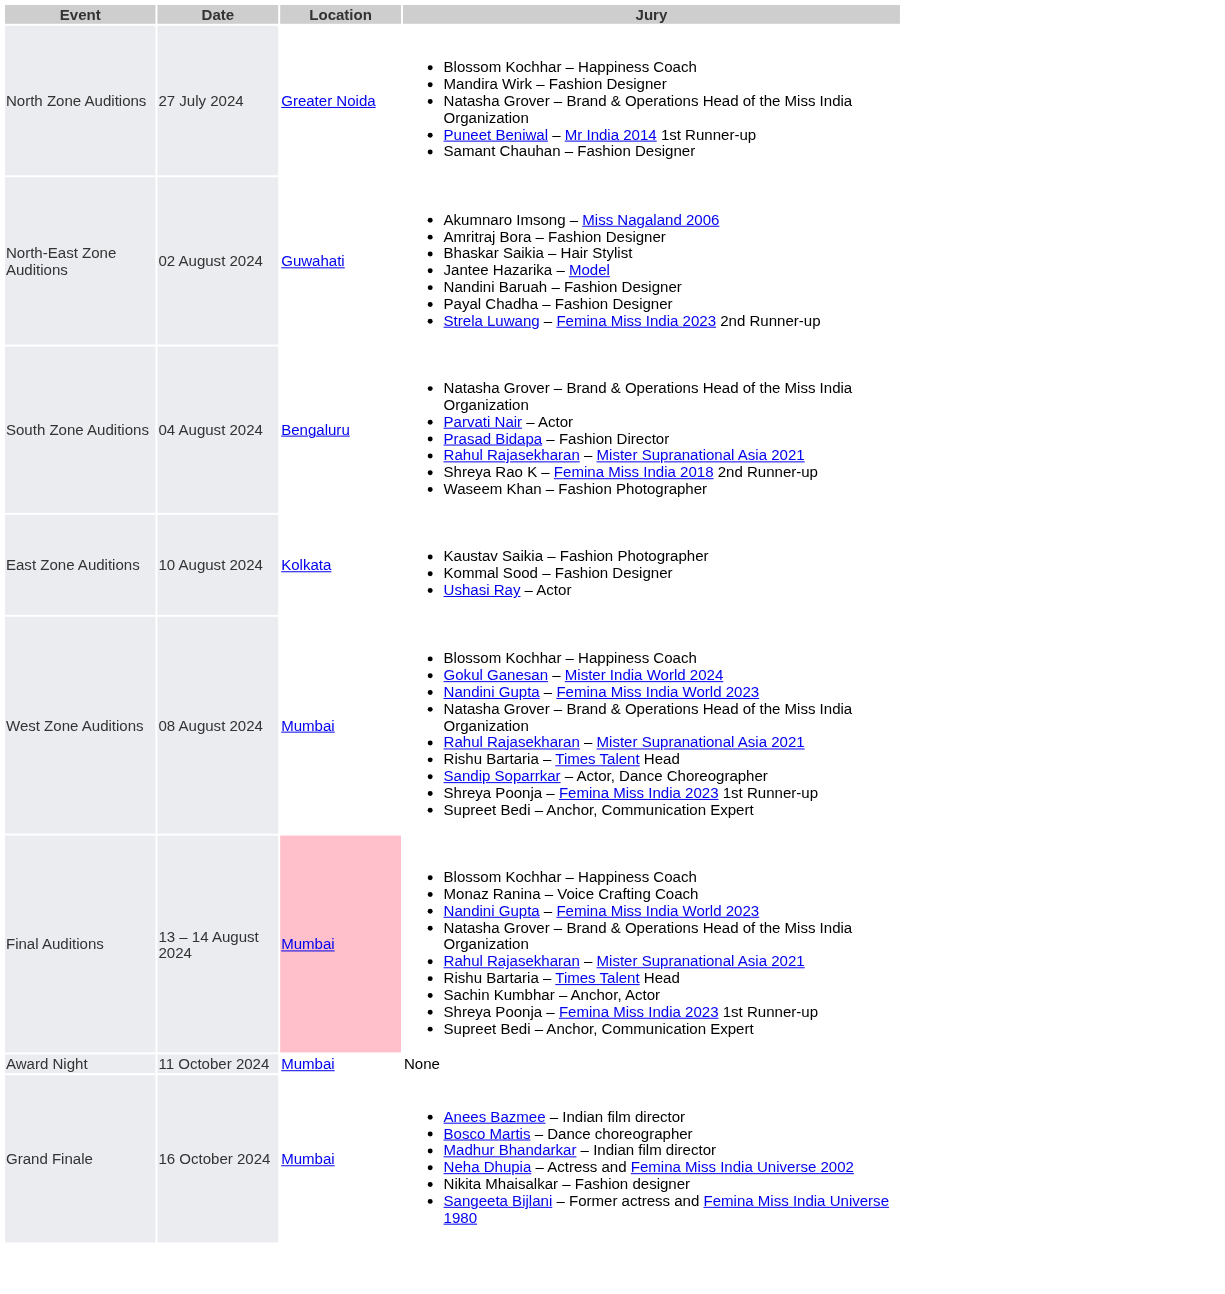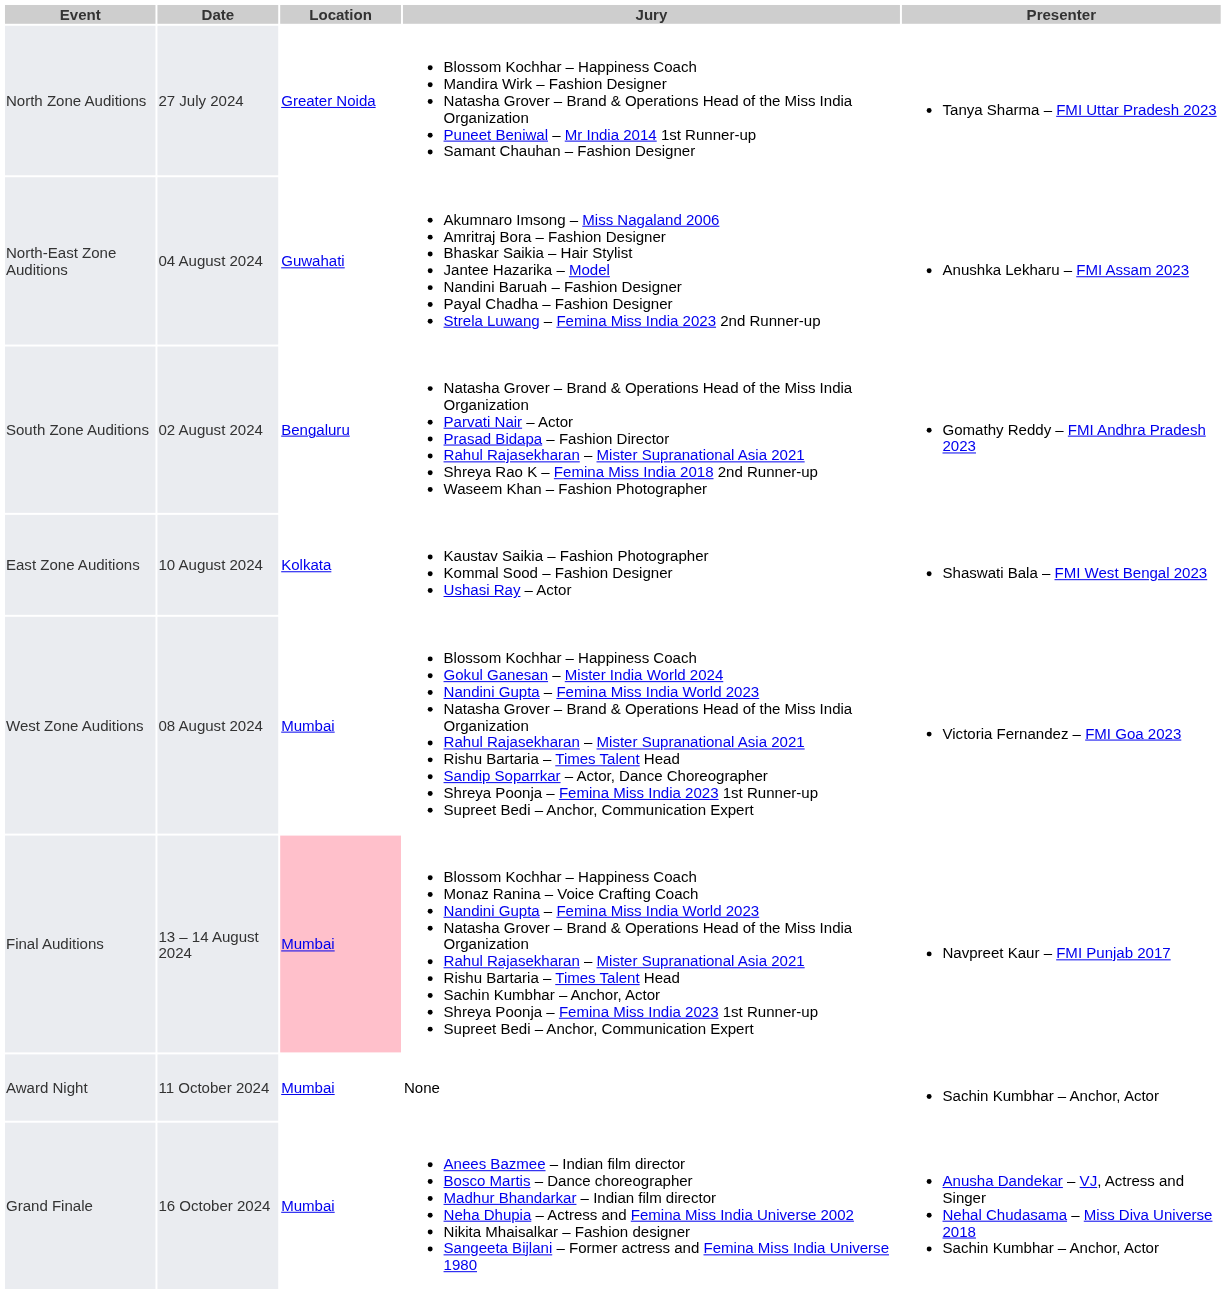 <table class="toccolours" style="font-size: 95%">
 <tr>
 <th width=150px style = "background: #CECECE; color: #333333; text-align:center">Event</th>
 <th width=120px style = "background: #CECECE; color: #333333; text-align:center">Date</th>
 <th width=120px style = "background: #CECECE; color: #333333; text-align:center">Location</th>
 <th width=500px style = "background: #CECECE; color: #333333; text-align:center">Jury</th>
+<th width=320px style = "background: #CECECE; color: #333333; text-align:center">Presenter</th>
 </tr>
 <tr>
 <td style = "background: #eaecf0; color:#333333; ">North Zone Auditions</td>
 <td style = "background: #eaecf0; color:#333333; ">27 July 2024</td>
 <td><a href='#'>Greater Noida</a></td>
 <td><br><ul><li>Blossom Kochhar – Happiness Coach</li><li>Mandira Wirk – Fashion Designer</li><li>Natasha Grover – Brand & Operations Head of the Miss India Organization</li><li><a href='#'>Puneet Beniwal</a> – <a href='#'>Mr India 2014</a> 1st Runner-up</li><li>Samant Chauhan – Fashion Designer</li></ul></td>
+<td><br><ul><li>Tanya Sharma – <a href='#'>FMI Uttar Pradesh 2023</a></li></ul></td>
 </tr>
 <tr>
 <td style = "background: #eaecf0; color:#333333; ">North-East Zone Auditions</td>
-<td style = "background: #eaecf0; color:#333333; ">02 August 2024</td>
+<td style = "background: #eaecf0; color:#333333; ">04 August 2024</td>
 <td><a href='#'>Guwahati</a></td>
 <td><br><ul><li>Akumnaro Imsong – <a href='#'>Miss Nagaland 2006</a></li><li>Amritraj Bora – Fashion Designer</li><li>Bhaskar Saikia – Hair Stylist</li><li>Jantee Hazarika – <a href='#'>Model</a></li><li>Nandini Baruah – Fashion Designer</li><li>Payal Chadha – Fashion Designer</li><li><a href='#'>Strela Luwang</a> – <a href='#'>Femina Miss India 2023</a> 2nd Runner-up</li></ul></td>
+<td><br><ul><li>Anushka Lekharu – <a href='#'>FMI Assam 2023</a></li></ul></td>
 </tr>
 <tr>
 <td style = "background: #eaecf0; color:#333333; ">South Zone Auditions</td>
-<td style = "background: #eaecf0; color:#333333; ">04 August 2024</td>
+<td style = "background: #eaecf0; color:#333333; ">02 August 2024</td>
 <td><a href='#'>Bengaluru</a></td>
 <td><br><ul><li>Natasha Grover – Brand & Operations Head of the Miss India Organization</li><li><a href='#'>Parvati Nair</a> – Actor</li><li><a href='#'>Prasad Bidapa</a> – Fashion Director</li><li><a href='#'>Rahul Rajasekharan</a> – <a href='#'>Mister Supranational Asia 2021</a></li><li>Shreya Rao K – <a href='#'>Femina Miss India 2018</a> 2nd Runner-up</li><li>Waseem Khan – Fashion Photographer</li></ul></td>
+<td><br><ul><li>Gomathy Reddy – <a href='#'>FMI Andhra Pradesh 2023</a></li></ul></td>
 </tr>
 <tr>
 <td style = "background: #eaecf0; color:#333333; ">East Zone Auditions</td>
 <td style = "background: #eaecf0; color:#333333; ">10 August 2024</td>
 <td><a href='#'>Kolkata</a></td>
 <td><br><ul><li>Kaustav Saikia – Fashion Photographer</li><li>Kommal Sood – Fashion Designer</li><li><a href='#'>Ushasi Ray</a> – Actor</li></ul></td>
+<td><br><ul><li>Shaswati Bala – <a href='#'>FMI West Bengal 2023</a></li></ul></td>
 </tr>
 <tr>
 <td style = "background: #eaecf0; color:#333333; ">West Zone Auditions</td>
 <td style = "background: #eaecf0; color:#333333; ">08 August 2024</td>
 <td><a href='#'>Mumbai</a></td>
 <td><br><ul><li>Blossom Kochhar – Happiness Coach</li><li><a href='#'>Gokul Ganesan</a> – <a href='#'>Mister India World 2024</a></li><li><a href='#'>Nandini Gupta</a> – <a href='#'>Femina Miss India World 2023</a></li><li>Natasha Grover – Brand & Operations Head of the Miss India Organization</li><li><a href='#'>Rahul Rajasekharan</a> – <a href='#'>Mister Supranational Asia 2021</a></li><li>Rishu Bartaria – <a href='#'>Times Talent</a> Head</li><li><a href='#'>Sandip Soparrkar</a> – Actor, Dance Choreographer</li><li>Shreya Poonja – <a href='#'>Femina Miss India 2023</a> 1st Runner-up</li><li>Supreet Bedi – Anchor, Communication Expert</li></ul></td>
+<td><br><ul><li>Victoria Fernandez – <a href='#'>FMI Goa 2023</a></li></ul></td>
 </tr>
 <tr>
 <td style = "background: #eaecf0; color:#333333; ">Final Auditions</td>
 <td style = "background: #eaecf0; color:#333333; ">13 – 14 August 2024</td>
 <td style="background: pink;"><a href='#'>Mumbai</a></td>
 <td><br><ul><li>Blossom Kochhar – Happiness Coach</li><li>Monaz Ranina – Voice Crafting Coach</li><li><a href='#'>Nandini Gupta</a> – <a href='#'>Femina Miss India World 2023</a></li><li>Natasha Grover – Brand & Operations Head of the Miss India Organization</li><li><a href='#'>Rahul Rajasekharan</a> – <a href='#'>Mister Supranational Asia 2021</a></li><li>Rishu Bartaria – <a href='#'>Times Talent</a> Head</li><li>Sachin Kumbhar – Anchor, Actor</li><li>Shreya Poonja – <a href='#'>Femina Miss India 2023</a> 1st Runner-up</li><li>Supreet Bedi – Anchor, Communication Expert</li></ul></td>
+<td><br><ul><li>Navpreet Kaur – <a href='#'>FMI Punjab 2017</a></li></ul></td>
 </tr>
 <tr>
 <td style = "background: #eaecf0; color:#333333; ">Award Night</td>
 <td style = "background: #eaecf0; color:#333333; ">11 October 2024</td>
 <td><a href='#'>Mumbai</a></td>
 <td>None</td>
+<td><br><ul><li>Sachin Kumbhar – Anchor, Actor</li></ul></td>
 </tr>
 <tr>
 <td style = "background: #eaecf0; color:#333333; ">Grand Finale</td>
 <td style = "background: #eaecf0; color:#333333; ">16 October 2024</td>
 <td><a href='#'>Mumbai</a></td>
 <td><br><ul><li><a href='#'>Anees Bazmee</a> – Indian film director</li><li><a href='#'>Bosco Martis</a> – Dance choreographer</li><li><a href='#'>Madhur Bhandarkar</a> – Indian film director</li><li><a href='#'>Neha Dhupia</a>  – Actress and <a href='#'>Femina Miss India Universe 2002</a></li><li>Nikita Mhaisalkar – Fashion designer</li><li><a href='#'>Sangeeta Bijlani</a> – Former actress and <a href='#'>Femina Miss India Universe 1980</a></li></ul></td>
+<td><br><ul><li><a href='#'>Anusha Dandekar</a> – <a href='#'>VJ</a>, Actress and Singer</li><li><a href='#'>Nehal Chudasama</a> – <a href='#'>Miss Diva Universe 2018</a></li><li>Sachin Kumbhar – Anchor, Actor</li></ul></td>
 </tr>
 </table>
